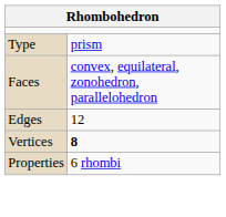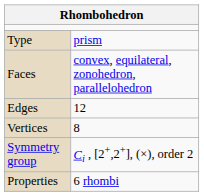 <table class="wikitable" align="right" style="margin-left:10px" width="250">
 <tr>
 <th bgcolor=#e7dcc3 colspan=2>Rhombohedron</th>
 </tr>
 <tr>
 <td align=center colspan=2></td>
 </tr>
 <tr>
 <td bgcolor=#e7dcc3>Type</td>
 <td><a href='#'>prism</a></td>
 </tr>
 <tr>
 <td bgcolor=#e7dcc3>Faces</td>
 <td><a href='#'>convex</a>, <a href='#'>equilateral</a>, <a href='#'>zonohedron</a>, <a href='#'>parallelohedron</a></td>
 </tr>
 <tr>
 <td bgcolor=#e7dcc3>Edges</td>
 <td>12</td>
 </tr>
 <tr>
 <td bgcolor=#e7dcc3>Vertices</td>
-<td><strong>8</strong></td>
+<td>8</td>
+</tr>
+<tr>
+<td bgcolor=#e7dcc3><a href='#'>Symmetry group</a></td>
+<td><a href='#'><em>C</em><sub><em>i</em></sub></a> , [2<sup>+</sup>,2<sup>+</sup>], (×), order 2</td>
 </tr>
 <tr>
 <td bgcolor=#e7dcc3>Properties</td>
 <td>6 <a href='#'>rhombi</a></td>
 </tr>
 </table>
